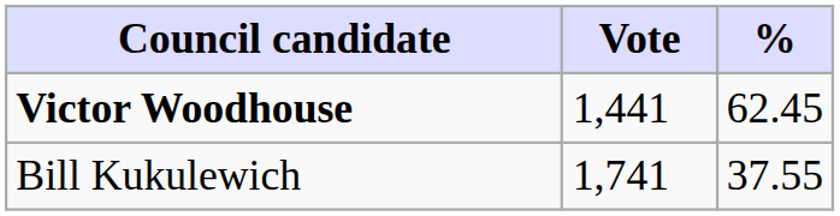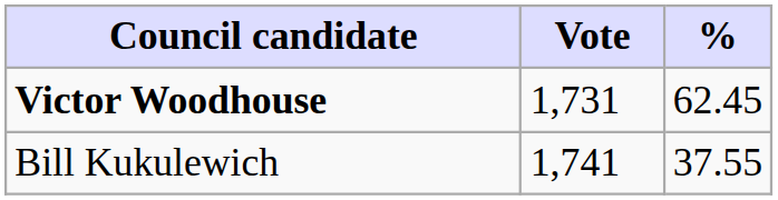 <table class="wikitable">
 <tr>
 <th style="background:#ddf; width:200px;">Council candidate</th>
 <th style="background:#ddf; width:50px;">Vote</th>
 <th style="background:#ddf; width:30px;">%</th>
 </tr>
 <tr>
 <td><strong>Victor Woodhouse</strong></td>
-<td>1,441</td>
+<td>1,731</td>
 <td>62.45</td>
 </tr>
 <tr>
 <td>Bill Kukulewich</td>
 <td>1,741</td>
 <td>37.55</td>
 </tr>
 </table>
